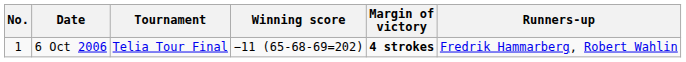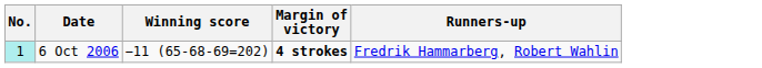 <table class="wikitable" style="font-size:95%;">
 <tr>
 <th>No.</th>
 <th>Date</th>
-<th>Tournament</th>
 <th>Winning score</th>
 <th>Margin of<br>victory</th>
 <th>Runners-up</th>
 </tr>
 <tr>
-<td align=center>1</td>
+<td align=center style="background: paleturquoise;">1</td>
 <td align=right>6 Oct <a href='#'>2006</a></td>
-<td><a href='#'>Telia Tour Final</a></td>
 <td>−11 (65-68-69=202)</td>
 <td><strong>4 strokes</strong></td>
 <td> <a href='#'>Fredrik Hammarberg</a>,  <a href='#'>Robert Wahlin</a></td>
 </tr>
 </table>
